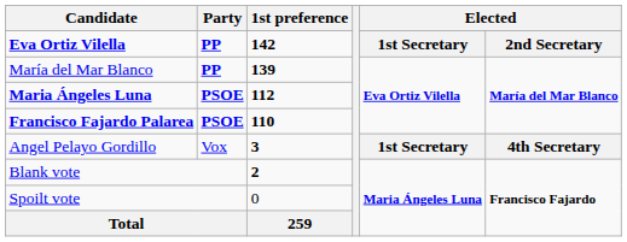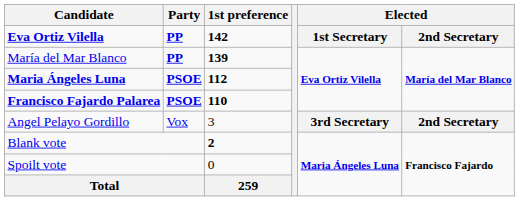 <table class="wikitable">
 <tr>
 <th>Candidate</th>
 <th>Party</th>
 <th>1st preference</th>
 <th rowspan="12"></th>
 <th colspan="2">Elected</th>
 </tr>
 <tr>
 <td><strong><a href='#'>Eva Ortiz Vilella</a></strong></td>
 <td><a href='#'><strong>PP</strong></a></td>
 <td><strong>142</strong></td>
 <th>1st Secretary</th>
 <th>2nd Secretary</th>
 </tr>
 <tr>
 <td><a href='#'>María del Mar Blanco</a></td>
 <td><a href='#'><strong>PP</strong></a></td>
 <td><strong>139</strong></td>
 <td rowspan="3"><strong><small><a href='#'>Eva Ortiz Vilella</a></small></strong></td>
 <td rowspan="3"><strong><small><a href='#'>María del Mar Blanco</a></small></strong></td>
 </tr>
 <tr>
 <td><strong><a href='#'>Maria Ángeles Luna</a></strong></td>
 <td><a href='#'><strong>PSOE</strong></a></td>
 <td><strong>112</strong></td>
 </tr>
 <tr>
 <td><strong><a href='#'>Francisco Fajardo Palarea</a></strong></td>
 <td><a href='#'><strong>PSOE</strong></a></td>
 <td><strong>110</strong></td>
 </tr>
 <tr>
 <td><a href='#'>Angel Pelayo Gordillo</a></td>
 <td><a href='#'>Vox</a></td>
-<td><strong>3</strong></td>
-<th>1st Secretary</th>
-<th>4th Secretary</th>
+<td>3</td>
+<th>3rd Secretary</th>
+<th>2nd Secretary</th>
 </tr>
 <tr>
 <td colspan="2"><a href='#'>Blank vote</a></td>
 <td><strong>2</strong></td>
 <td rowspan="6"><strong><small><a href='#'>Maria Ángeles Luna</a></small></strong></td>
 <td rowspan="6"><strong><small>Francisco Fajardo</small></strong></td>
 </tr>
 <tr>
 <td colspan="2"><a href='#'>Spoilt vote</a></td>
 <td>0</td>
 </tr>
 <tr>
 <th colspan="2">Total</th>
 <th>259</th>
 </tr>
 </table>
